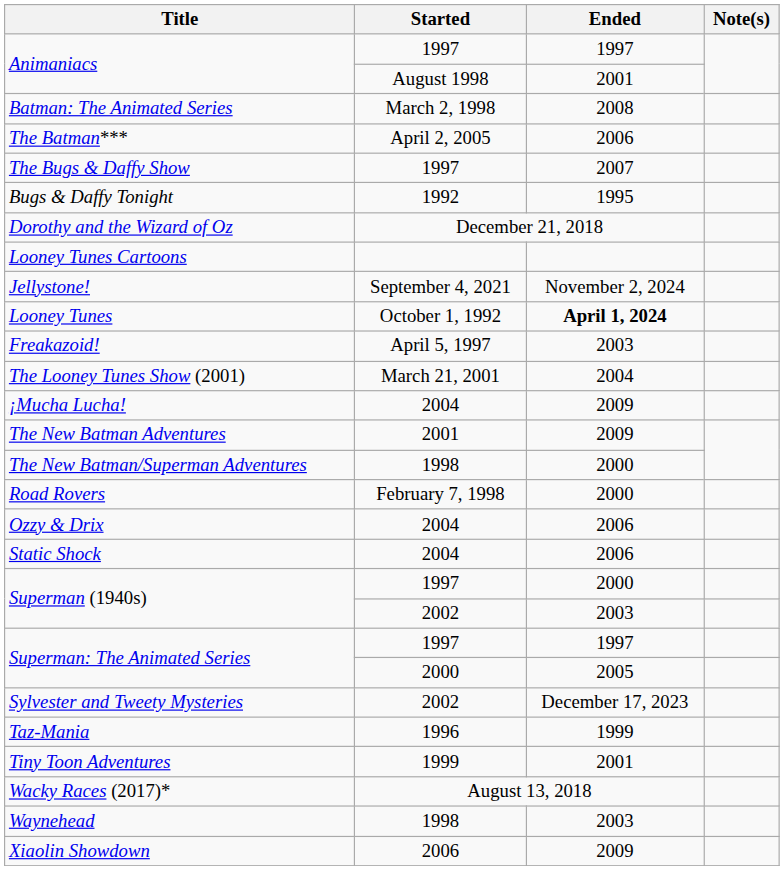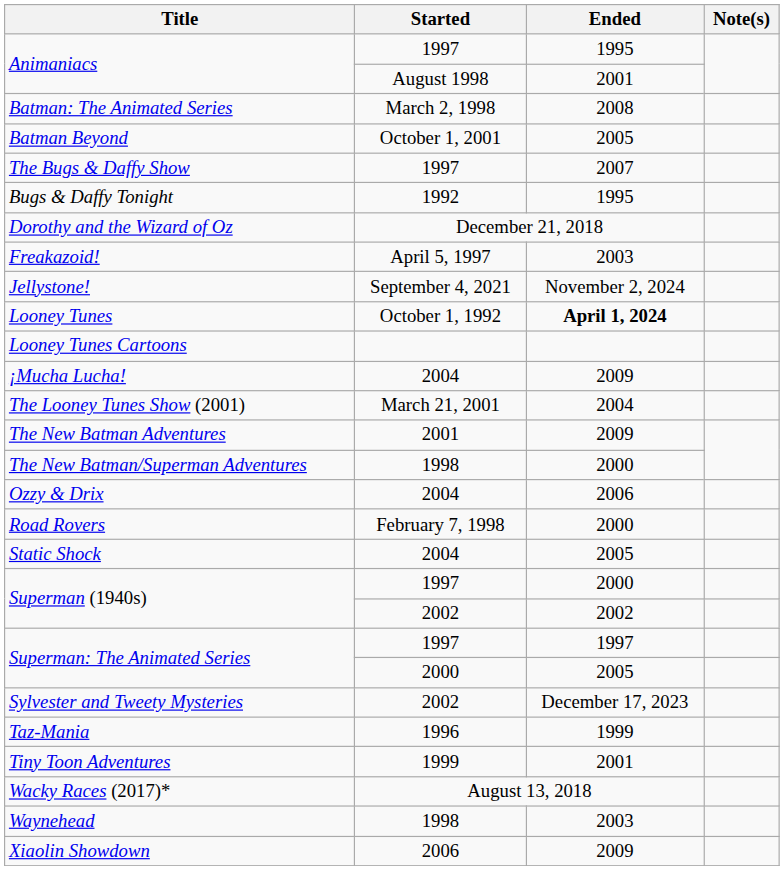 <table class="wikitable plainrowheaders sortable" style="width:75%;text-align:center;">
 <tr>
 <th>Title</th>
 <th>Started</th>
 <th>Ended</th>
 <th class="unsortable">Note(s)</th>
 </tr>
 <tr>
 <td style="text-align:left;" rowspan="2"><em><a href='#'>Animaniacs</a></em></td>
 <td>1997</td>
-<td>1997</td>
+<td>1995</td>
 <td rowspan="2"></td>
 </tr>
 <tr>
 <td style="text-align:center;">August 1998</td>
 <td>2001</td>
 </tr>
 <tr>
 <td scope="row" style="text-align:left;"><em><a href='#'>Batman: The Animated Series</a></em></td>
 <td>March 2, 1998</td>
 <td>2008</td>
 <td></td>
 </tr>
 <tr>
-<td scope="row" style="text-align:left;"><em><a href='#'>The Batman</a></em>***</td>
-<td>April 2, 2005</td>
-<td>2006</td>
+<td scope="row" style="text-align:left;"><em><a href='#'>Batman Beyond</a></em></td>
+<td>October 1, 2001</td>
+<td>2005</td>
 <td></td>
 </tr>
 <tr>
 <td scope="row" style="text-align:left;"><em><a href='#'>The Bugs & Daffy Show</a></em></td>
 <td>1997</td>
 <td>2007</td>
 <td></td>
 </tr>
 <tr>
 <td scope="row" style="text-align:left;"><em>Bugs & Daffy Tonight</em></td>
 <td>1992</td>
 <td>1995</td>
 <td></td>
 </tr>
 <tr>
 <td scope="row" style="text-align:left;"><em><a href='#'>Dorothy and the Wizard of Oz</a></em></td>
 <td colspan="2">December 21, 2018</td>
 </tr>
 <tr>
-<td scope="row" style="text-align:left;"><em><a href='#'>Looney Tunes Cartoons</a></em></td>
-<td></td>
-<td></td>
+<td scope="row" style="text-align:left;"><em><a href='#'>Freakazoid!</a></em></td>
+<td>April 5, 1997</td>
+<td>2003</td>
 <td></td>
 </tr>
 <tr>
 <td scope="row" style="text-align:left;"><em><a href='#'>Jellystone!</a></em></td>
 <td>September 4, 2021</td>
 <td>November 2, 2024</td>
 <td></td>
 </tr>
 <tr>
 <td scope="row" style="text-align:left;"><em><a href='#'>Looney Tunes</a></em></td>
 <td>October 1, 1992</td>
 <td><strong>April 1, 2024</strong></td>
 <td></td>
 </tr>
 <tr>
-<td scope="row" style="text-align:left;"><em><a href='#'>Freakazoid!</a></em></td>
-<td>April 5, 1997</td>
-<td>2003</td>
+<td scope="row" style="text-align:left;"><em><a href='#'>Looney Tunes Cartoons</a></em></td>
+<td></td>
+<td></td>
+<td></td>
+</tr>
+<tr>
+<td scope="row" style="text-align:left;"><em><a href='#'>¡Mucha Lucha!</a></em></td>
+<td>2004</td>
+<td>2009</td>
 <td></td>
 </tr>
 <tr>
 <td scope="row" style="text-align:left;"><em><a href='#'>The Looney Tunes Show</a></em> (2001)</td>
 <td>March 21, 2001</td>
 <td>2004</td>
-<td></td>
-</tr>
-<tr>
-<td scope="row" style="text-align:left;"><em><a href='#'>¡Mucha Lucha!</a></em></td>
-<td>2004</td>
-<td>2009</td>
 <td></td>
 </tr>
 <tr>
 <td scope="row" style="text-align:left;"><em><a href='#'>The New Batman Adventures</a></em></td>
 <td>2001</td>
 <td>2009</td>
 <td rowspan="2"></td>
 </tr>
 <tr>
 <td scope="row" style="text-align:left;"><em><a href='#'>The New Batman/Superman Adventures</a></em></td>
 <td>1998</td>
 <td>2000</td>
 </tr>
 <tr>
+<td scope="row" style="text-align:left;"><em><a href='#'>Ozzy & Drix</a></em></td>
+<td>2004</td>
+<td>2006</td>
+<td></td>
+</tr>
+<tr>
 <td scope="row" style="text-align:left;"><em><a href='#'>Road Rovers</a></em></td>
 <td>February 7, 1998</td>
 <td>2000</td>
 <td></td>
 </tr>
 <tr>
-<td scope="row" style="text-align:left;"><em><a href='#'>Ozzy & Drix</a></em></td>
-<td>2004</td>
-<td>2006</td>
-<td></td>
-</tr>
-<tr>
 <td scope="row" style="text-align:left;"><em><a href='#'>Static Shock</a></em></td>
 <td>2004</td>
-<td>2006</td>
+<td>2005</td>
 <td></td>
 </tr>
 <tr>
 <td style="text-align:left;" rowspan="2"><em><a href='#'>Superman</a></em> (1940s)</td>
 <td>1997</td>
 <td>2000</td>
 <td></td>
 </tr>
 <tr>
 <td style="text-align:center;">2002</td>
-<td>2003</td>
+<td>2002</td>
 </tr>
 <tr>
 <td style="text-align:left;" rowspan="2"><em><a href='#'>Superman: The Animated Series</a></em></td>
 <td>1997</td>
 <td>1997</td>
 <td></td>
 </tr>
 <tr>
 <td style="text-align:center;">2000</td>
 <td>2005</td>
 </tr>
 <tr>
 <td scope="row" style="text-align:left;"><em><a href='#'>Sylvester and Tweety Mysteries</a></em></td>
 <td>2002</td>
 <td>December 17, 2023</td>
 <td></td>
 </tr>
 <tr>
 <td scope="row" style="text-align:left;"><em><a href='#'>Taz-Mania</a></em></td>
 <td>1996</td>
 <td>1999</td>
 <td></td>
 </tr>
 <tr>
 <td scope="row" style="text-align:left;"><em><a href='#'>Tiny Toon Adventures</a></em></td>
 <td>1999</td>
 <td>2001</td>
 <td></td>
 </tr>
 <tr>
 <td scope="row" style="text-align:left;"><em><a href='#'>Wacky Races</a></em> (2017)*</td>
 <td colspan="2">August 13, 2018</td>
 <td></td>
 </tr>
 <tr>
 <td scope="row" style="text-align:left;"><em><a href='#'>Waynehead</a></em></td>
 <td>1998</td>
 <td>2003</td>
 <td></td>
 </tr>
 <tr>
 <td scope="row" style="text-align:left;"><em><a href='#'>Xiaolin Showdown</a></em></td>
 <td>2006</td>
 <td>2009</td>
 <td></td>
 </tr>
 </table>
